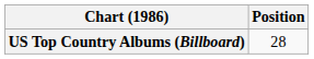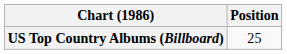 <table class="wikitable plainrowheaders" style="text-align:center">
 <tr>
 <th scope="col">Chart (1986)</th>
 <th scope="col">Position</th>
 </tr>
 <tr>
 <th scope="row">US Top Country Albums (<em>Billboard</em>)</th>
-<td>28</td>
+<td>25</td>
 </tr>
 </table>
